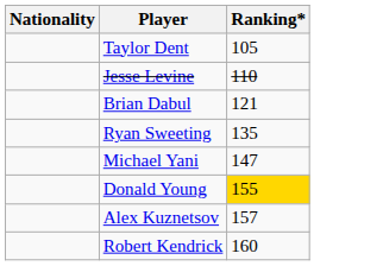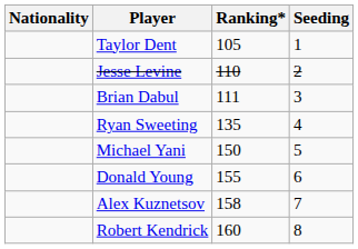 <table class="wikitable" border="1">
 <tr>
 <th>Nationality</th>
 <th>Player</th>
 <th>Ranking*</th>
+<th>Seeding</th>
 </tr>
 <tr>
 <td></td>
 <td><a href='#'>Taylor Dent</a></td>
 <td>105</td>
+<td>1</td>
 </tr>
 <tr>
 <td></td>
 <td><s><a href='#'>Jesse Levine</a></s></td>
 <td><s>110</s></td>
+<td><s>2</s></td>
 </tr>
 <tr>
 <td></td>
 <td><a href='#'>Brian Dabul</a></td>
-<td>121</td>
+<td>111</td>
+<td>3</td>
 </tr>
 <tr>
 <td></td>
 <td><a href='#'>Ryan Sweeting</a></td>
 <td>135</td>
+<td>4</td>
 </tr>
 <tr>
 <td></td>
 <td><a href='#'>Michael Yani</a></td>
-<td>147</td>
+<td>150</td>
+<td>5</td>
 </tr>
 <tr>
 <td></td>
 <td><a href='#'>Donald Young</a></td>
-<td style="background: gold;">155</td>
+<td>155</td>
+<td>6</td>
 </tr>
 <tr>
 <td></td>
 <td><a href='#'>Alex Kuznetsov</a></td>
-<td>157</td>
+<td>158</td>
+<td>7</td>
 </tr>
 <tr>
 <td></td>
 <td><a href='#'>Robert Kendrick</a></td>
 <td>160</td>
+<td>8</td>
 </tr>
 </table>
